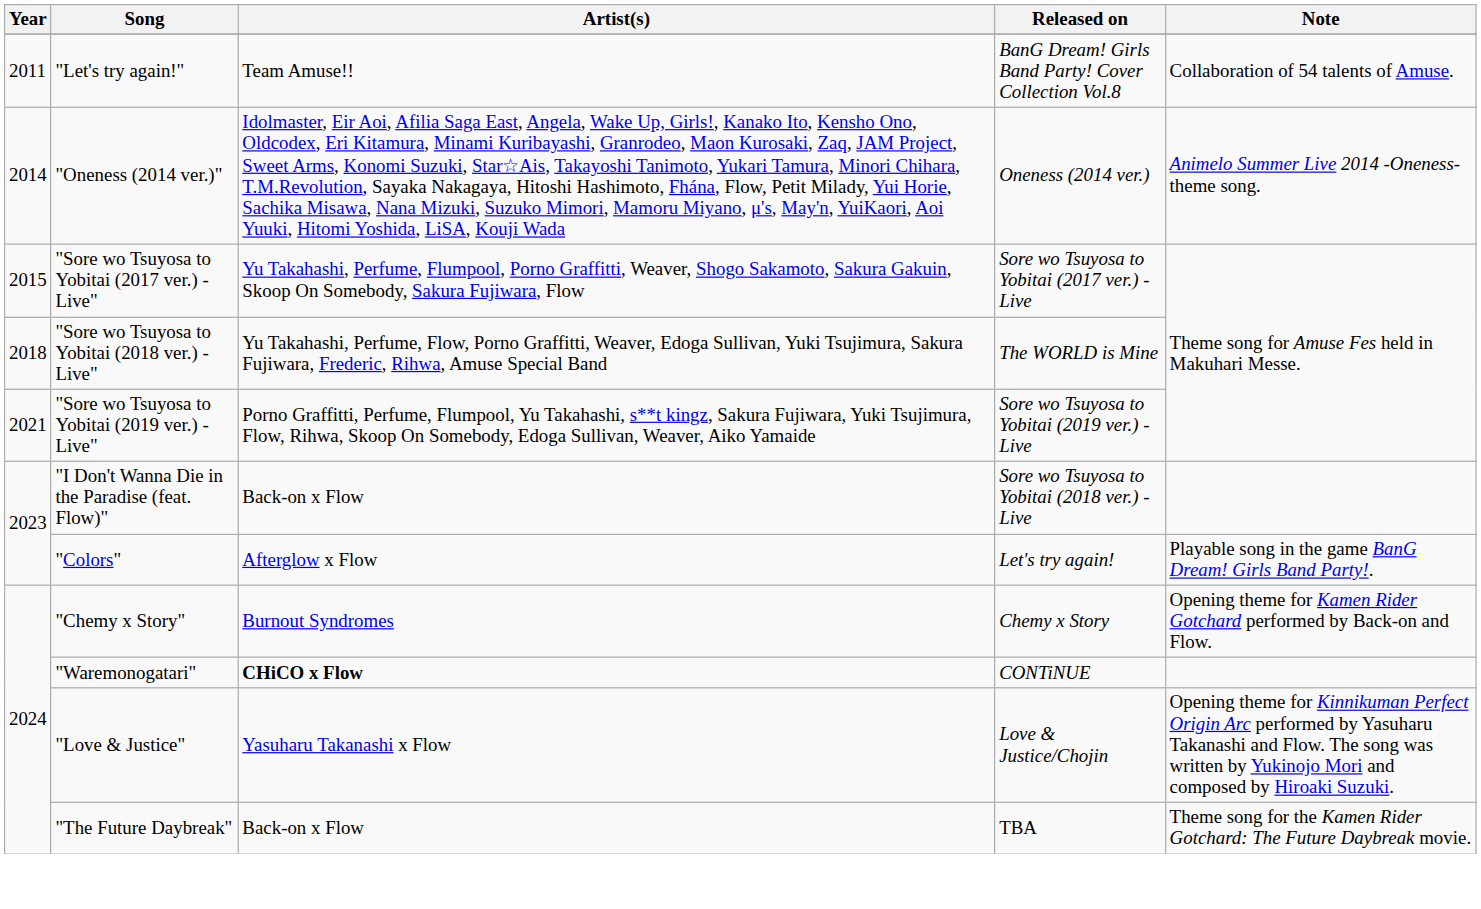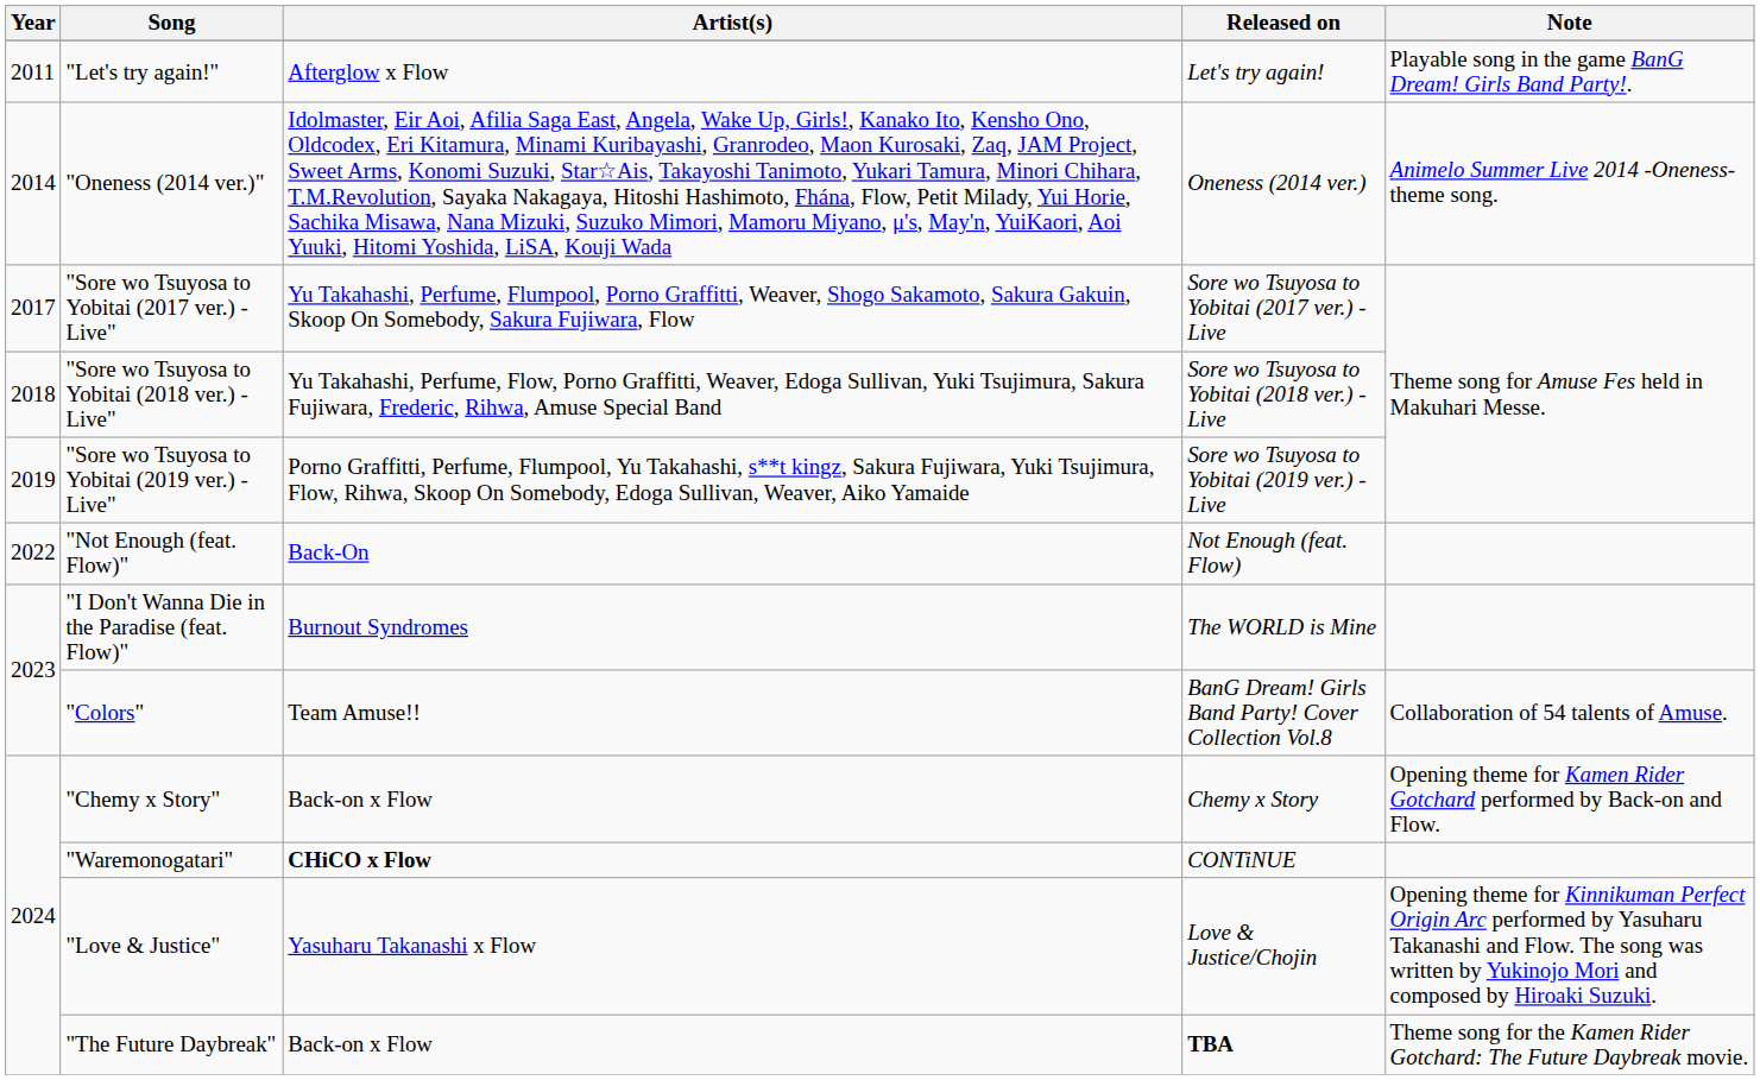 <table class="wikitable">
 <tr>
 <th>Year</th>
 <th>Song</th>
 <th>Artist(s)</th>
 <th>Released on</th>
 <th>Note</th>
 </tr>
 <tr style="font-size:smaller;">
 </tr>
 <tr>
 <td>2011</td>
 <td>"Let's try again!"</td>
-<td>Team Amuse!!</td>
-<td align="left"><em>BanG Dream! Girls Band Party! Cover Collection Vol.8</em></td>
-<td>Collaboration of 54 talents of <a href='#'>Amuse</a>.</td>
+<td><a href='#'>Afterglow</a> x Flow</td>
+<td align="left"><em>Let's try again!</em></td>
+<td>Playable song in the game <em><a href='#'>BanG Dream! Girls Band Party!</a></em>.</td>
 </tr>
 <tr>
 <td>2014</td>
 <td>"Oneness (2014 ver.)"</td>
 <td><a href='#'>Idolmaster</a>, <a href='#'>Eir Aoi</a>, <a href='#'>Afilia Saga East</a>, <a href='#'>Angela</a>, <a href='#'>Wake Up, Girls!</a>, <a href='#'>Kanako Ito</a>, <a href='#'>Kensho Ono</a>, <a href='#'>Oldcodex</a>, <a href='#'>Eri Kitamura</a>, <a href='#'>Minami Kuribayashi</a>, <a href='#'>Granrodeo</a>, <a href='#'>Maon Kurosaki</a>, <a href='#'>Zaq</a>, <a href='#'>JAM Project</a>, <a href='#'>Sweet Arms</a>, <a href='#'>Konomi Suzuki</a>, <a href='#'>Star☆Ais</a>, <a href='#'>Takayoshi Tanimoto</a>, <a href='#'>Yukari Tamura</a>, <a href='#'>Minori Chihara</a>, <a href='#'>T.M.Revolution</a>, Sayaka Nakagaya, Hitoshi Hashimoto, <a href='#'>Fhána</a>, Flow, Petit Milady, <a href='#'>Yui Horie</a>, <a href='#'>Sachika Misawa</a>, <a href='#'>Nana Mizuki</a>, <a href='#'>Suzuko Mimori</a>, <a href='#'>Mamoru Miyano</a>, <a href='#'>μ's</a>, <a href='#'>May'n</a>, <a href='#'>YuiKaori</a>, <a href='#'>Aoi Yuuki</a>, <a href='#'>Hitomi Yoshida</a>, <a href='#'>LiSA</a>, <a href='#'>Kouji Wada</a></td>
 <td align="left"><em>Oneness (2014 ver.)</em></td>
 <td><em><a href='#'>Animelo Summer Live</a> 2014 -Oneness-</em> theme song.</td>
 </tr>
 <tr>
-<td>2015</td>
+<td>2017</td>
 <td>"Sore wo Tsuyosa to Yobitai (2017 ver.) - Live"</td>
 <td><a href='#'>Yu Takahashi</a>, <a href='#'>Perfume</a>, <a href='#'>Flumpool</a>, <a href='#'>Porno Graffitti</a>, Weaver, <a href='#'>Shogo Sakamoto</a>, <a href='#'>Sakura Gakuin</a>, Skoop On Somebody, <a href='#'>Sakura Fujiwara</a>, Flow</td>
 <td align="left"><em>Sore wo Tsuyosa to Yobitai (2017 ver.) - Live</em></td>
 <td rowspan=3>Theme song for <em>Amuse Fes</em> held in Makuhari Messe.</td>
 </tr>
 <tr>
 <td>2018</td>
 <td>"Sore wo Tsuyosa to Yobitai (2018 ver.) - Live"</td>
 <td>Yu Takahashi, Perfume, Flow, Porno Graffitti, Weaver, Edoga Sullivan, Yuki Tsujimura, Sakura Fujiwara, <a href='#'>Frederic</a>, <a href='#'>Rihwa</a>, Amuse Special Band</td>
-<td align="left"><em>The WORLD is Mine</em></td>
+<td align="left"><em>Sore wo Tsuyosa to Yobitai (2018 ver.) - Live</em></td>
 </tr>
 <tr>
-<td>2021</td>
+<td>2019</td>
 <td>"Sore wo Tsuyosa to Yobitai (2019 ver.) - Live"</td>
 <td>Porno Graffitti, Perfume, Flumpool, Yu Takahashi, <a href='#'>s**t kingz</a>, Sakura Fujiwara, Yuki Tsujimura, Flow, Rihwa, Skoop On Somebody, Edoga Sullivan, Weaver, Aiko Yamaide</td>
 <td align="left"><em>Sore wo Tsuyosa to Yobitai (2019 ver.) - Live</em></td>
 </tr>
 <tr>
+<td>2022</td>
+<td>"Not Enough (feat. Flow)"</td>
+<td><a href='#'>Back-On</a></td>
+<td align="left"><em>Not Enough (feat. Flow)</em></td>
+<td></td>
+</tr>
+<tr>
 <td rowspan=2>2023</td>
 <td>"I Don't Wanna Die in the Paradise (feat. Flow)"</td>
-<td>Back-on x Flow</td>
-<td align="left"><em>Sore wo Tsuyosa to Yobitai (2018 ver.) - Live</em></td>
+<td><a href='#'>Burnout Syndromes</a></td>
+<td align="left"><em>The WORLD is Mine</em></td>
 <td></td>
 </tr>
 <tr>
 <td>"<a href='#'>Colors</a>"</td>
-<td><a href='#'>Afterglow</a> x Flow</td>
-<td align="left"><em>Let's try again!</em></td>
-<td>Playable song in the game <em><a href='#'>BanG Dream! Girls Band Party!</a></em>.</td>
+<td>Team Amuse!!</td>
+<td align="left"><em>BanG Dream! Girls Band Party! Cover Collection Vol.8</em></td>
+<td>Collaboration of 54 talents of <a href='#'>Amuse</a>.</td>
 </tr>
 <tr>
 <td rowspan=4>2024</td>
 <td>"Chemy x Story"</td>
-<td><a href='#'>Burnout Syndromes</a></td>
+<td>Back-on x Flow</td>
 <td align="left"><em>Chemy x Story</em></td>
 <td>Opening theme for <em><a href='#'>Kamen Rider Gotchard</a></em> performed by Back-on and Flow.</td>
 </tr>
 <tr>
 <td>"Waremonogatari"</td>
 <td><strong>CHiCO x Flow</strong></td>
 <td align="left"><em>CONTiNUE</em></td>
 <td></td>
 </tr>
 <tr>
 <td>"Love & Justice"</td>
 <td><a href='#'>Yasuharu Takanashi</a> x Flow</td>
 <td align="left"><em>Love & Justice/Chojin</em></td>
 <td>Opening theme for <em><a href='#'>Kinnikuman Perfect Origin Arc</a></em> performed by Yasuharu Takanashi and Flow. The song was written by <a href='#'>Yukinojo Mori</a> and composed by <a href='#'>Hiroaki Suzuki</a>.</td>
 </tr>
 <tr>
 <td>"The Future Daybreak"</td>
 <td>Back-on x Flow</td>
-<td align="left">TBA</td>
+<td align="left"><strong>TBA</strong></td>
 <td>Theme song for the <em>Kamen Rider Gotchard: The Future Daybreak</em> movie.</td>
 </tr>
 </table>
